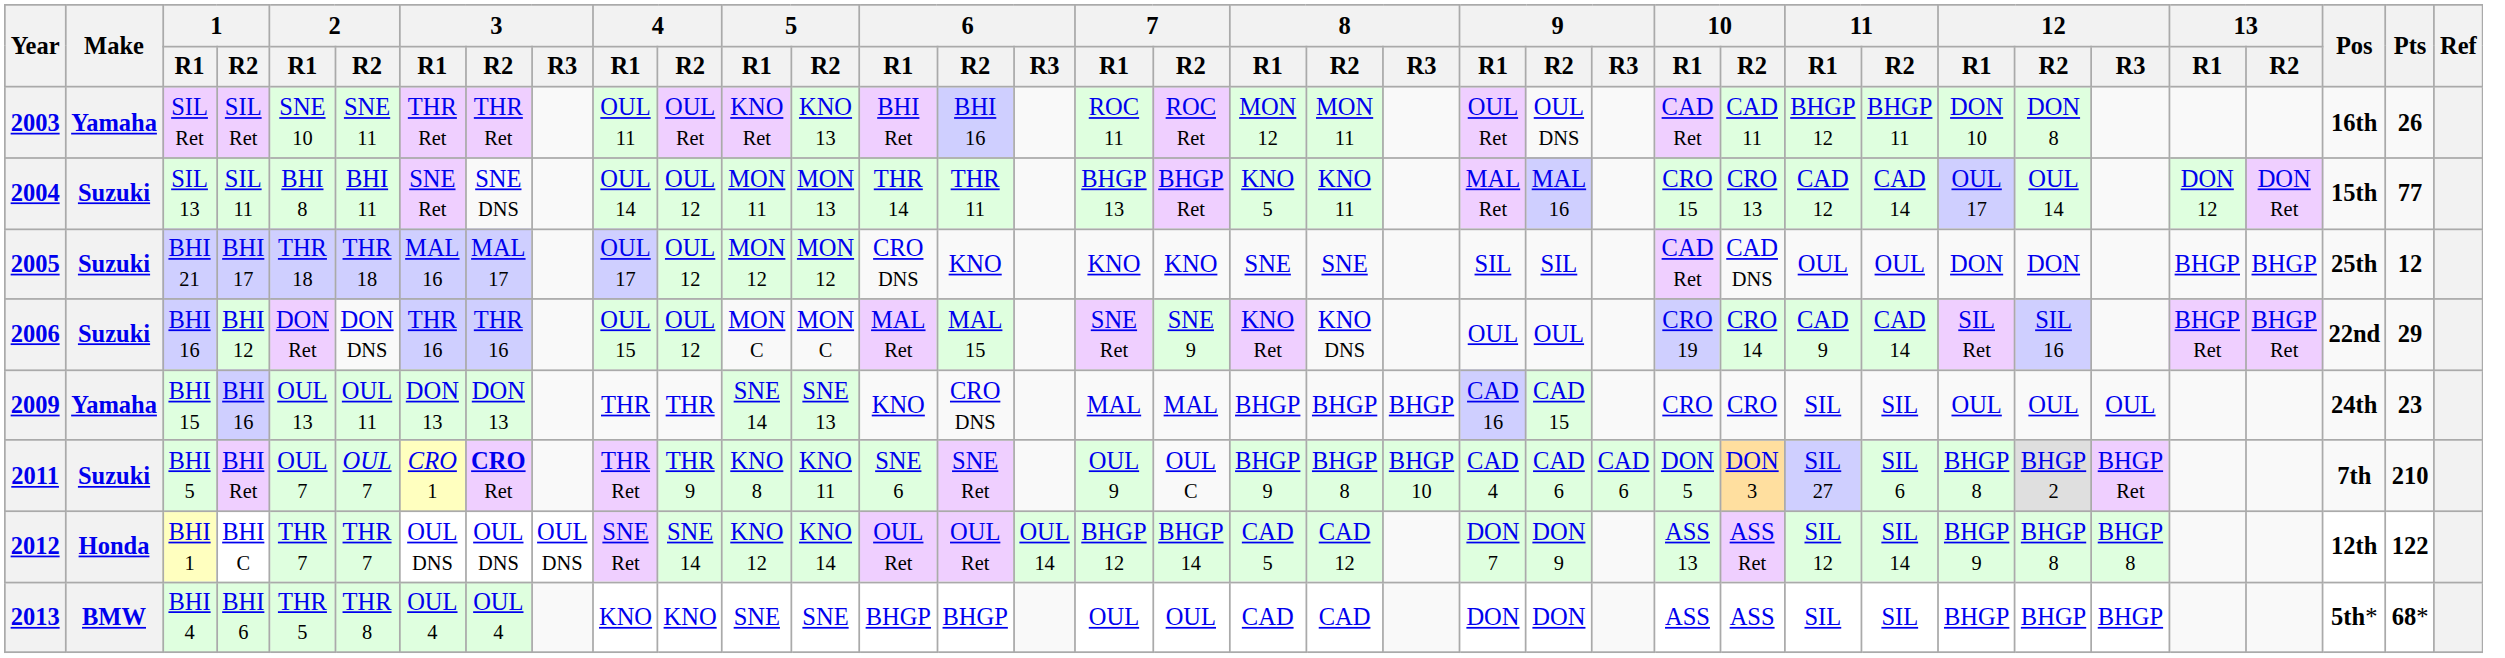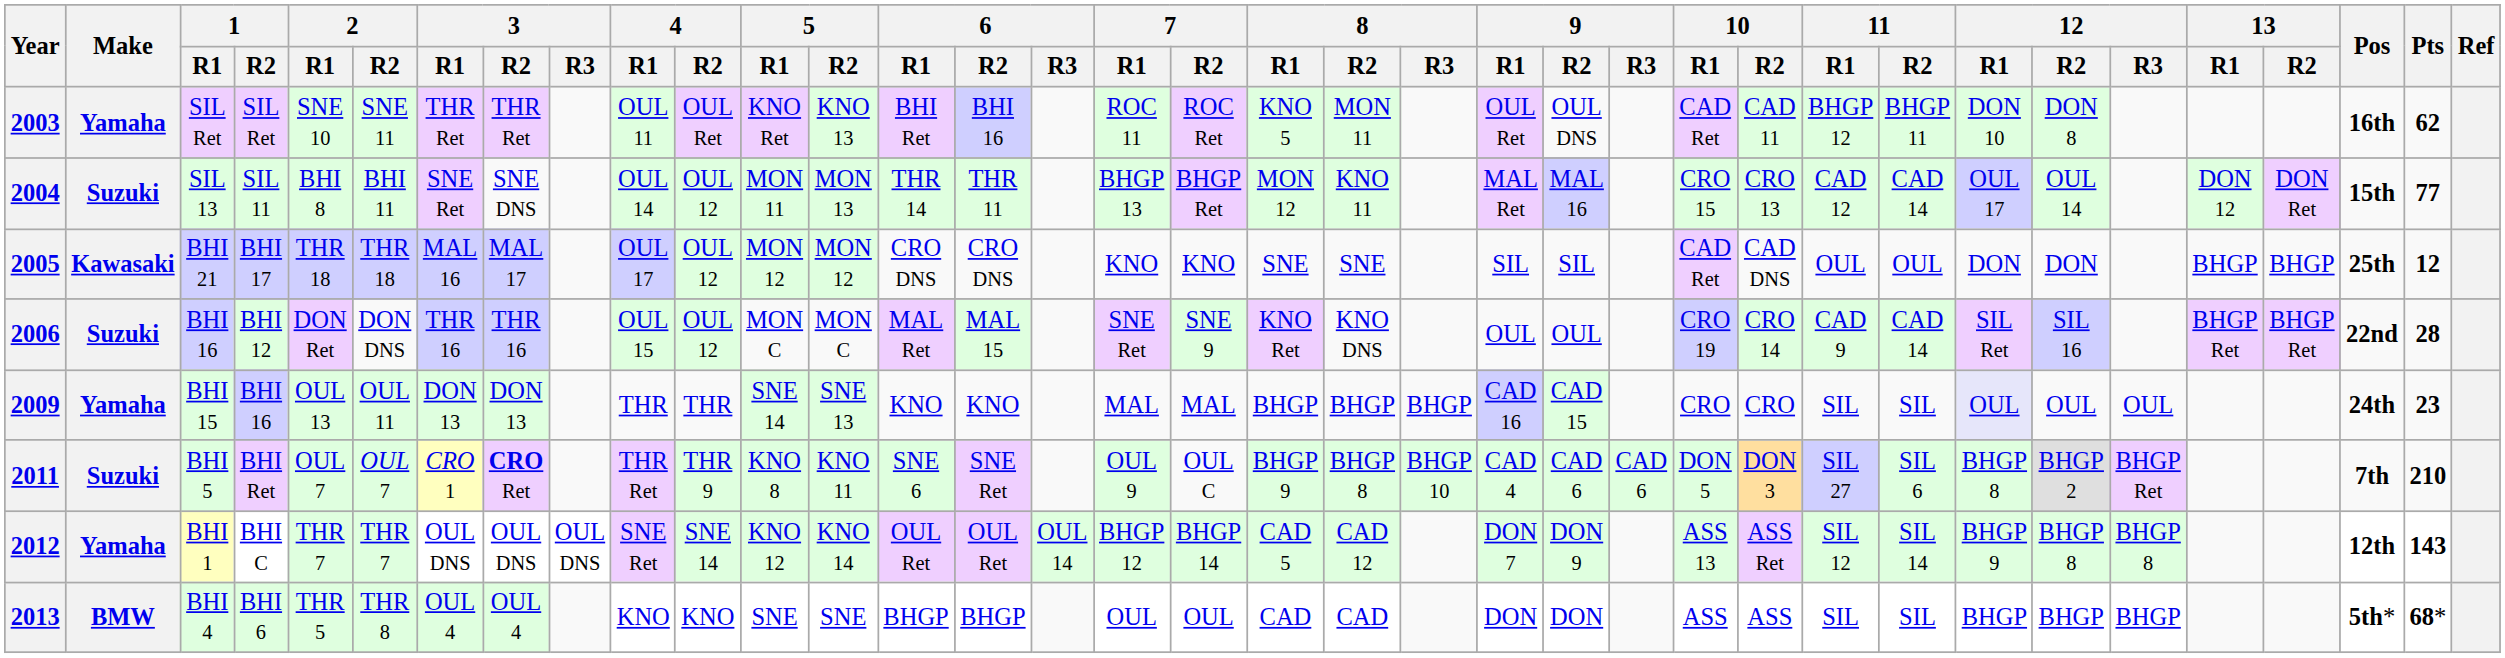 <table class="wikitable" style="text-align:center; font-size:88%">
 <tr>
 <th valign="middle" rowspan=2>Year</th>
 <th valign="middle" rowspan=2>Make</th>
 <th colspan=2>1</th>
 <th colspan=2>2</th>
 <th colspan=3>3</th>
 <th colspan=2>4</th>
 <th colspan=2>5</th>
 <th colspan=3>6</th>
 <th colspan=2>7</th>
 <th colspan=3>8</th>
 <th colspan=3>9</th>
 <th colspan=2>10</th>
 <th colspan=2>11</th>
 <th colspan=3>12</th>
 <th colspan=2>13</th>
 <th rowspan=2>Pos</th>
 <th rowspan=2>Pts</th>
 <th rowspan=2>Ref</th>
 </tr>
 <tr>
 <th>R1</th>
 <th>R2</th>
 <th>R1</th>
 <th>R2</th>
 <th>R1</th>
 <th>R2</th>
 <th>R3</th>
 <th>R1</th>
 <th>R2</th>
 <th>R1</th>
 <th>R2</th>
 <th>R1</th>
 <th>R2</th>
 <th>R3</th>
 <th>R1</th>
 <th>R2</th>
 <th>R1</th>
 <th>R2</th>
 <th>R3</th>
 <th>R1</th>
 <th>R2</th>
 <th>R3</th>
 <th>R1</th>
 <th>R2</th>
 <th>R1</th>
 <th>R2</th>
 <th>R1</th>
 <th>R2</th>
 <th>R3</th>
 <th>R1</th>
 <th>R2</th>
 </tr>
 <tr>
 <th><a href='#'>2003</a></th>
 <th><a href='#'>Yamaha</a></th>
 <td style="background:#EFCFFF;"><a href='#'>SIL</a><br><small>Ret</small></td>
 <td style="background:#EFCFFF;"><a href='#'>SIL</a><br><small>Ret</small></td>
 <td style="background:#DFFFDF;"><a href='#'>SNE</a><br><small>10</small></td>
 <td style="background:#DFFFDF;"><a href='#'>SNE</a><br><small>11</small></td>
 <td style="background:#EFCFFF;"><a href='#'>THR</a><br><small>Ret</small></td>
 <td style="background:#EFCFFF;"><a href='#'>THR</a><br><small>Ret</small></td>
 <td></td>
 <td style="background:#DFFFDF;"><a href='#'>OUL</a><br><small>11</small></td>
 <td style="background:#EFCFFF;"><a href='#'>OUL</a><br><small>Ret</small></td>
 <td style="background:#EFCFFF;"><a href='#'>KNO</a><br><small>Ret</small></td>
 <td style="background:#DFFFDF;"><a href='#'>KNO</a><br><small>13</small></td>
 <td style="background:#EFCFFF;"><a href='#'>BHI</a><br><small>Ret</small></td>
 <td style="background:#CFCFFF;"><a href='#'>BHI</a><br><small>16</small></td>
 <td></td>
 <td style="background:#DFFFDF;"><a href='#'>ROC</a><br><small>11</small></td>
 <td style="background:#EFCFFF;"><a href='#'>ROC</a><br><small>Ret</small></td>
-<td style="background:#DFFFDF;"><a href='#'>MON</a><br><small>12</small></td>
+<td style="background:#DFFFDF;"><a href='#'>KNO</a><br><small>5</small></td>
 <td style="background:#DFFFDF;"><a href='#'>MON</a><br><small>11</small></td>
 <td></td>
 <td style="background:#EFCFFF;"><a href='#'>OUL</a><br><small>Ret</small></td>
 <td><a href='#'>OUL</a><br><small>DNS</small></td>
 <td></td>
 <td style="background:#EFCFFF;"><a href='#'>CAD</a><br><small>Ret</small></td>
 <td style="background:#DFFFDF;"><a href='#'>CAD</a><br><small>11</small></td>
 <td style="background:#DFFFDF;"><a href='#'>BHGP</a><br><small>12</small></td>
 <td style="background:#DFFFDF;"><a href='#'>BHGP</a><br><small>11</small></td>
 <td style="background:#DFFFDF;"><a href='#'>DON</a><br><small>10</small></td>
 <td style="background:#DFFFDF;"><a href='#'>DON</a><br><small>8</small></td>
 <td></td>
 <td></td>
 <td></td>
 <td><strong>16th</strong></td>
-<td><strong>26</strong></td>
+<td><strong>62</strong></td>
 <th></th>
 </tr>
 <tr>
 <th><a href='#'>2004</a></th>
 <th><a href='#'>Suzuki</a></th>
 <td style="background:#DFFFDF;"><a href='#'>SIL</a><br><small>13</small></td>
 <td style="background:#DFFFDF;"><a href='#'>SIL</a><br><small>11</small></td>
 <td style="background:#DFFFDF;"><a href='#'>BHI</a><br><small>8</small></td>
 <td style="background:#DFFFDF;"><a href='#'>BHI</a><br><small>11</small></td>
 <td style="background:#EFCFFF;"><a href='#'>SNE</a><br><small>Ret</small></td>
 <td><a href='#'>SNE</a><br><small>DNS</small></td>
 <td></td>
 <td style="background:#DFFFDF;"><a href='#'>OUL</a><br><small>14</small></td>
 <td style="background:#DFFFDF;"><a href='#'>OUL</a><br><small>12</small></td>
 <td style="background:#DFFFDF;"><a href='#'>MON</a><br><small>11</small></td>
 <td style="background:#DFFFDF;"><a href='#'>MON</a><br><small>13</small></td>
 <td style="background:#DFFFDF;"><a href='#'>THR</a><br><small>14</small></td>
 <td style="background:#DFFFDF;"><a href='#'>THR</a><br><small>11</small></td>
 <td></td>
 <td style="background:#DFFFDF;"><a href='#'>BHGP</a><br><small>13</small></td>
 <td style="background:#EFCFFF;"><a href='#'>BHGP</a><br><small>Ret</small></td>
-<td style="background:#DFFFDF;"><a href='#'>KNO</a><br><small>5</small></td>
+<td style="background:#DFFFDF;"><a href='#'>MON</a><br><small>12</small></td>
 <td style="background:#DFFFDF;"><a href='#'>KNO</a><br><small>11</small></td>
 <td></td>
 <td style="background:#EFCFFF;"><a href='#'>MAL</a><br><small>Ret</small></td>
 <td style="background:#CFCFFF;"><a href='#'>MAL</a><br><small>16</small></td>
 <td></td>
 <td style="background:#DFFFDF;"><a href='#'>CRO</a><br><small>15</small></td>
 <td style="background:#DFFFDF;"><a href='#'>CRO</a><br><small>13</small></td>
 <td style="background:#DFFFDF;"><a href='#'>CAD</a><br><small>12</small></td>
 <td style="background:#DFFFDF;"><a href='#'>CAD</a><br><small>14</small></td>
 <td style="background:#CFCFFF;"><a href='#'>OUL</a><br><small>17</small></td>
 <td style="background:#DFFFDF;"><a href='#'>OUL</a><br><small>14</small></td>
 <td></td>
 <td style="background:#DFFFDF;"><a href='#'>DON</a><br><small>12</small></td>
 <td style="background:#EFCFFF;"><a href='#'>DON</a><br><small>Ret</small></td>
 <td><strong>15th</strong></td>
 <td><strong>77</strong></td>
 <th></th>
 </tr>
 <tr>
 <th><a href='#'>2005</a></th>
-<th><a href='#'>Suzuki</a></th>
+<th><a href='#'>Kawasaki</a></th>
 <td style="background:#CFCFFF;"><a href='#'>BHI</a><br><small>21</small></td>
 <td style="background:#CFCFFF;"><a href='#'>BHI</a><br><small>17</small></td>
 <td style="background:#CFCFFF;"><a href='#'>THR</a><br><small>18</small></td>
 <td style="background:#CFCFFF;"><a href='#'>THR</a><br><small>18</small></td>
 <td style="background:#CFCFFF;"><a href='#'>MAL</a><br><small>16</small></td>
 <td style="background:#CFCFFF;"><a href='#'>MAL</a><br><small>17</small></td>
 <td></td>
 <td style="background:#CFCFFF;"><a href='#'>OUL</a><br><small>17</small></td>
 <td style="background:#DFFFDF;"><a href='#'>OUL</a><br><small>12</small></td>
 <td style="background:#DFFFDF;"><a href='#'>MON</a><br><small>12</small></td>
 <td style="background:#DFFFDF;"><a href='#'>MON</a><br><small>12</small></td>
 <td><a href='#'>CRO</a><br><small>DNS</small></td>
-<td><a href='#'>KNO</a><br><small></small></td>
+<td><a href='#'>CRO</a><br><small>DNS</small></td>
 <td></td>
 <td><a href='#'>KNO</a></td>
 <td><a href='#'>KNO</a></td>
 <td><a href='#'>SNE</a></td>
 <td><a href='#'>SNE</a></td>
 <td></td>
 <td><a href='#'>SIL</a></td>
 <td><a href='#'>SIL</a></td>
 <td></td>
 <td style="background:#EFCFFF;"><a href='#'>CAD</a><br><small>Ret</small></td>
 <td><a href='#'>CAD</a><br><small>DNS</small></td>
 <td><a href='#'>OUL</a></td>
 <td><a href='#'>OUL</a></td>
 <td><a href='#'>DON</a></td>
 <td><a href='#'>DON</a></td>
 <td></td>
 <td><a href='#'>BHGP</a></td>
 <td><a href='#'>BHGP</a></td>
 <td><strong>25th</strong></td>
 <td><strong>12</strong></td>
 <th></th>
 </tr>
 <tr>
 <th><a href='#'>2006</a></th>
 <th><a href='#'>Suzuki</a></th>
 <td style="background:#CFCFFF;"><a href='#'>BHI</a><br><small>16</small></td>
 <td style="background:#dfffdf;"><a href='#'>BHI</a><br><small>12</small></td>
 <td style="background:#EFCFFF;"><a href='#'>DON</a><br><small>Ret</small></td>
 <td><a href='#'>DON</a><br><small>DNS</small></td>
 <td style="background:#CFCFFF;"><a href='#'>THR</a><br><small>16</small></td>
 <td style="background:#CFCFFF;"><a href='#'>THR</a><br><small>16</small></td>
 <td></td>
 <td style="background:#dfffdf;"><a href='#'>OUL</a><br><small>15</small></td>
 <td style="background:#dfffdf;"><a href='#'>OUL</a><br><small>12</small></td>
 <td><a href='#'>MON</a><br><small>C</small></td>
 <td><a href='#'>MON</a><br><small>C</small></td>
 <td style="background:#EFCFFF;"><a href='#'>MAL</a><br><small>Ret</small></td>
 <td style="background:#dfffdf;"><a href='#'>MAL</a><br><small>15</small></td>
 <td></td>
 <td style="background:#EFCFFF;"><a href='#'>SNE</a><br><small>Ret</small></td>
 <td style="background:#DFFFDF;"><a href='#'>SNE</a><br><small>9</small></td>
 <td style="background:#EFCFFF;"><a href='#'>KNO</a><br><small>Ret</small></td>
 <td><a href='#'>KNO</a><br><small>DNS</small></td>
 <td></td>
 <td><a href='#'>OUL</a><br><small></small></td>
 <td><a href='#'>OUL</a><br><small></small></td>
 <td></td>
 <td style="background:#CFCFFF;"><a href='#'>CRO</a><br><small>19</small></td>
 <td style="background:#DFFFDF;"><a href='#'>CRO</a><br><small>14</small></td>
 <td style="background:#dfffdf;"><a href='#'>CAD</a><br><small>9</small></td>
 <td style="background:#dfffdf;"><a href='#'>CAD</a><br><small>14</small></td>
 <td style="background:#EFCFFF;"><a href='#'>SIL</a><br><small>Ret</small></td>
 <td style="background:#CFCFFF;"><a href='#'>SIL</a><br><small>16</small></td>
 <td></td>
 <td style="background:#EFCFFF;"><a href='#'>BHGP</a><br><small>Ret</small></td>
 <td style="background:#EFCFFF;"><a href='#'>BHGP</a><br><small>Ret</small></td>
 <td><strong>22nd</strong></td>
-<td><strong>29</strong></td>
+<td><strong>28</strong></td>
 <th></th>
 </tr>
 <tr>
 <th><a href='#'>2009</a></th>
 <th><a href='#'>Yamaha</a></th>
 <td style="background:#DFFFDF;"><a href='#'>BHI</a><br><small>15</small></td>
 <td style="background:#CFCFFF;"><a href='#'>BHI</a><br><small>16</small></td>
 <td style="background:#DFFFDF;"><a href='#'>OUL</a><br><small>13</small></td>
 <td style="background:#DFFFDF;"><a href='#'>OUL</a><br><small>11</small></td>
 <td style="background:#DFFFDF;"><a href='#'>DON</a><br><small>13</small></td>
 <td style="background:#DFFFDF;"><a href='#'>DON</a><br><small>13</small></td>
 <td></td>
 <td><a href='#'>THR</a><br><small></small></td>
 <td><a href='#'>THR</a><br><small></small></td>
 <td style="background:#DFFFDF;"><a href='#'>SNE</a><br><small>14</small></td>
 <td style="background:#DFFFDF;"><a href='#'>SNE</a><br><small>13</small></td>
 <td><a href='#'>KNO</a><br><small></small></td>
-<td><a href='#'>CRO</a><br><small>DNS</small></td>
+<td><a href='#'>KNO</a><br><small></small></td>
 <td></td>
 <td><a href='#'>MAL</a><br><small></small></td>
 <td><a href='#'>MAL</a><br><small></small></td>
 <td><a href='#'>BHGP</a><br><small></small></td>
 <td><a href='#'>BHGP</a><br><small></small></td>
 <td><a href='#'>BHGP</a><br><small></small></td>
 <td style="background:#CFCFFF;"><a href='#'>CAD</a><br><small>16</small></td>
 <td style="background:#DFFFDF;"><a href='#'>CAD</a><br><small>15</small></td>
 <td></td>
 <td><a href='#'>CRO</a><br><small></small></td>
 <td><a href='#'>CRO</a><br><small></small></td>
 <td><a href='#'>SIL</a><br><small></small></td>
 <td><a href='#'>SIL</a><br><small></small></td>
-<td><a href='#'>OUL</a><br><small></small></td>
+<td style="background: lavender;"><a href='#'>OUL</a><br><small></small></td>
 <td><a href='#'>OUL</a><br><small></small></td>
 <td><a href='#'>OUL</a><br><small></small></td>
 <td></td>
 <td></td>
 <td><strong>24th</strong></td>
 <td><strong>23</strong></td>
 <th></th>
 </tr>
 <tr>
 <th><a href='#'>2011</a></th>
 <th><a href='#'>Suzuki</a></th>
 <td style="background:#dfffdf;"><a href='#'>BHI</a><br><small>5</small></td>
 <td style="background:#EFCFFF;"><a href='#'>BHI</a><br><small>Ret</small></td>
 <td style="background:#dfffdf;"><a href='#'>OUL</a><br><small>7</small></td>
 <td style="background:#dfffdf;"><em><a href='#'>OUL</a></em><br><small>7</small></td>
 <td style="background:#ffffbf;"><em><a href='#'>CRO</a></em><br><small>1</small></td>
 <td style="background:#EFCFFF;"><strong><a href='#'>CRO</a></strong><br><small>Ret</small></td>
 <td></td>
 <td style="background:#EFCFFF;"><a href='#'>THR</a><br><small>Ret</small></td>
 <td style="background:#dfffdf;"><a href='#'>THR</a><br><small>9</small></td>
 <td style="background:#dfffdf;"><a href='#'>KNO</a><br><small>8</small></td>
 <td style="background:#dfffdf;"><a href='#'>KNO</a><br><small>11</small></td>
 <td style="background:#dfffdf;"><a href='#'>SNE</a><br><small>6</small></td>
 <td style="background:#EFCFFF;"><a href='#'>SNE</a><br><small>Ret</small></td>
 <td></td>
 <td style="background:#dfffdf;"><a href='#'>OUL</a><br><small>9</small></td>
 <td><a href='#'>OUL</a><br><small>C</small></td>
 <td style="background:#dfffdf;"><a href='#'>BHGP</a><br><small>9</small></td>
 <td style="background:#dfffdf;"><a href='#'>BHGP</a><br><small>8</small></td>
 <td style="background:#dfffdf;"><a href='#'>BHGP</a><br><small>10</small></td>
 <td style="background:#dfffdf;"><a href='#'>CAD</a><br><small>4</small></td>
 <td style="background:#dfffdf;"><a href='#'>CAD</a><br><small>6</small></td>
 <td style="background:#dfffdf;"><a href='#'>CAD</a><br><small>6</small></td>
 <td style="background:#dfffdf;"><a href='#'>DON</a><br><small>5</small></td>
 <td style="background:#ffdf9f;"><a href='#'>DON</a><br><small>3</small></td>
 <td style="background:#CFCFFF;"><a href='#'>SIL</a><br><small>27</small></td>
 <td style="background:#dfffdf;"><a href='#'>SIL</a><br><small>6</small></td>
 <td style="background:#dfffdf;"><a href='#'>BHGP</a><br><small>8</small></td>
 <td style="background:#dfdfdf;"><a href='#'>BHGP</a><br><small>2</small></td>
 <td style="background:#EFCFFF;"><a href='#'>BHGP</a><br><small>Ret</small></td>
 <td></td>
 <td></td>
 <td><strong>7th</strong></td>
 <td><strong>210</strong></td>
 <th></th>
 </tr>
 <tr>
 <th><a href='#'>2012</a></th>
-<th><a href='#'>Honda</a></th>
+<th><a href='#'>Yamaha</a></th>
 <td style="background:#FFFFBF;"><a href='#'>BHI</a><br><small>1</small></td>
 <td style="background:#FFFFFF;"><a href='#'>BHI</a><br><small>C</small></td>
 <td style="background:#DFFFDF;"><a href='#'>THR</a><br><small>7</small></td>
 <td style="background:#DFFFDF;"><a href='#'>THR</a><br><small>7</small></td>
 <td style="background:#FFFFFF;"><a href='#'>OUL</a><br><small>DNS</small></td>
 <td style="background:#FFFFFF;"><a href='#'>OUL</a><br><small>DNS</small></td>
 <td style="background:#FFFFFF;"><a href='#'>OUL</a><br><small>DNS</small></td>
 <td style="background:#EFCFFF;"><a href='#'>SNE</a><br><small>Ret</small></td>
 <td style="background:#DFFFDF;"><a href='#'>SNE</a><br><small>14</small></td>
 <td style="background:#DFFFDF;"><a href='#'>KNO</a><br><small>12</small></td>
 <td style="background:#DFFFDF;"><a href='#'>KNO</a><br><small>14</small></td>
 <td style="background:#EFCFFF;"><a href='#'>OUL</a><br><small>Ret</small></td>
 <td style="background:#EFCFFF;"><a href='#'>OUL</a><br><small>Ret</small></td>
 <td style="background:#DFFFDF;"><a href='#'>OUL</a><br><small>14</small></td>
 <td style="background:#DFFFDF;"><a href='#'>BHGP</a><br><small>12</small></td>
 <td style="background:#DFFFDF;"><a href='#'>BHGP</a><br><small>14</small></td>
 <td style="background:#DFFFDF;"><a href='#'>CAD</a><br><small>5</small></td>
 <td style="background:#DFFFDF;"><a href='#'>CAD</a><br><small>12</small></td>
 <td></td>
 <td style="background:#DFFFDF;"><a href='#'>DON</a><br><small>7</small></td>
 <td style="background:#DFFFDF;"><a href='#'>DON</a><br><small>9</small></td>
 <td></td>
 <td style="background:#DFFFDF;"><a href='#'>ASS</a><br><small>13</small></td>
 <td style="background:#EFCFFF;"><a href='#'>ASS</a><br><small>Ret</small></td>
 <td style="background:#DFFFDF;"><a href='#'>SIL</a><br><small>12</small></td>
 <td style="background:#DFFFDF;"><a href='#'>SIL</a><br><small>14</small></td>
 <td style="background:#DFFFDF;"><a href='#'>BHGP</a><br><small>9</small></td>
 <td style="background:#DFFFDF;"><a href='#'>BHGP</a><br><small>8</small></td>
 <td style="background:#DFFFDF;"><a href='#'>BHGP</a><br><small>8</small></td>
 <td></td>
 <td></td>
 <td style="background:#FFFFFF;"><strong>12th</strong></td>
-<td style="background:#FFFFFF;"><strong>122</strong></td>
+<td style="background:#FFFFFF;"><strong>143</strong></td>
 <th></th>
 </tr>
 <tr>
 <th><a href='#'>2013</a></th>
 <th><a href='#'>BMW</a></th>
 <td style="background:#DFFFDF;"><a href='#'>BHI</a><br><small>4</small></td>
 <td style="background:#DFFFDF;"><a href='#'>BHI</a><br><small>6</small></td>
 <td style="background:#DFFFDF;"><a href='#'>THR</a><br><small>5</small></td>
 <td style="background:#DFFFDF;"><a href='#'>THR</a><br><small>8</small></td>
 <td style="background:#DFFFDF;"><a href='#'>OUL</a><br><small>4</small></td>
 <td style="background:#DFFFDF;"><a href='#'>OUL</a><br><small>4</small></td>
 <td></td>
 <td style="background:#ffffff;"><a href='#'>KNO</a><br><small></small></td>
 <td style="background:#ffffff;"><a href='#'>KNO</a><br><small></small></td>
 <td style="background:#ffffff;"><a href='#'>SNE</a><br><small></small></td>
 <td style="background:#ffffff;"><a href='#'>SNE</a><br><small></small></td>
 <td style="background:#ffffff;"><a href='#'>BHGP</a><br><small></small></td>
 <td style="background:#ffffff;"><a href='#'>BHGP</a><br><small></small></td>
 <td></td>
 <td style="background:#ffffff;"><a href='#'>OUL</a><br><small></small></td>
 <td style="background:#ffffff;"><a href='#'>OUL</a><br><small></small></td>
 <td style="background:#ffffff;"><a href='#'>CAD</a><br><small></small></td>
 <td style="background:#ffffff;"><a href='#'>CAD</a><br><small></small></td>
 <td></td>
 <td style="background:#ffffff;"><a href='#'>DON</a><br><small></small></td>
 <td style="background:#ffffff;"><a href='#'>DON</a><br><small></small></td>
 <td></td>
 <td style="background:#ffffff;"><a href='#'>ASS</a><br><small></small></td>
 <td style="background:#ffffff;"><a href='#'>ASS</a><br><small></small></td>
 <td style="background:#ffffff;"><a href='#'>SIL</a><br><small></small></td>
 <td style="background:#ffffff;"><a href='#'>SIL</a><br><small></small></td>
 <td style="background:#ffffff;"><a href='#'>BHGP</a><br><small></small></td>
 <td style="background:#ffffff;"><a href='#'>BHGP</a><br><small></small></td>
 <td style="background:#ffffff;"><a href='#'>BHGP</a><br><small></small></td>
 <td></td>
 <td></td>
 <td style="background:#FFFFFF;"><strong>5th</strong>*</td>
 <td style="background:#FFFFFF;"><strong>68</strong>*</td>
 <th></th>
 </tr>
 </table>
